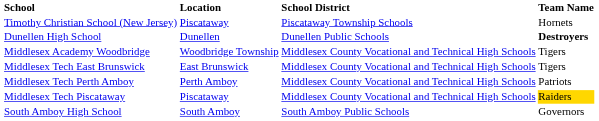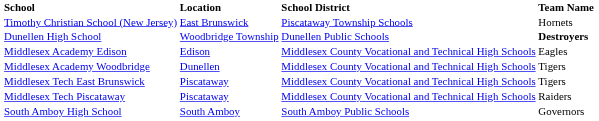 <table>
 <tr>
 <td><strong>School</strong></td>
 <td><strong>Location</strong></td>
 <td><strong>School District</strong></td>
 <td><strong>Team Name</strong></td>
 </tr>
 <tr>
 <td><a href='#'>Timothy Christian School (New Jersey)</a></td>
-<td><a href='#'>Piscataway</a></td>
+<td><a href='#'>East Brunswick</a></td>
 <td><a href='#'>Piscataway Township Schools</a></td>
 <td>Hornets</td>
 </tr>
 <tr>
 <td><a href='#'>Dunellen High School</a></td>
-<td><a href='#'>Dunellen</a></td>
+<td><a href='#'>Woodbridge Township</a></td>
 <td><a href='#'>Dunellen Public Schools</a></td>
 <td><strong>Destroyers</strong></td>
 </tr>
 <tr>
+<td><a href='#'>Middlesex Academy Edison</a></td>
+<td><a href='#'>Edison</a></td>
+<td><a href='#'>Middlesex County Vocational and Technical High Schools</a></td>
+<td>Eagles</td>
+</tr>
+<tr>
 <td><a href='#'>Middlesex Academy Woodbridge</a></td>
-<td><a href='#'>Woodbridge Township</a></td>
+<td><a href='#'>Dunellen</a></td>
 <td><a href='#'>Middlesex County Vocational and Technical High Schools</a></td>
 <td>Tigers</td>
 </tr>
 <tr>
 <td><a href='#'>Middlesex Tech East Brunswick</a></td>
-<td><a href='#'>East Brunswick</a></td>
+<td><a href='#'>Piscataway</a></td>
 <td><a href='#'>Middlesex County Vocational and Technical High Schools</a></td>
 <td>Tigers</td>
-</tr>
-<tr>
-<td><a href='#'>Middlesex Tech Perth Amboy</a></td>
-<td><a href='#'>Perth Amboy</a></td>
-<td><a href='#'>Middlesex County Vocational and Technical High Schools</a></td>
-<td>Patriots</td>
 </tr>
 <tr>
 <td><a href='#'>Middlesex Tech Piscataway</a></td>
 <td><a href='#'>Piscataway</a></td>
 <td><a href='#'>Middlesex County Vocational and Technical High Schools</a></td>
-<td style="background: gold;">Raiders</td>
+<td>Raiders</td>
 </tr>
 <tr>
 <td><a href='#'>South Amboy High School</a></td>
 <td><a href='#'>South Amboy</a></td>
 <td><a href='#'>South Amboy Public Schools</a></td>
 <td>Governors</td>
 </tr>
 <tr>
 </tr>
 </table>
